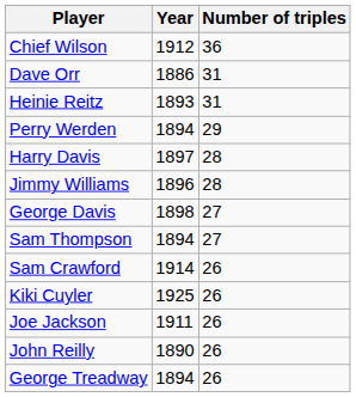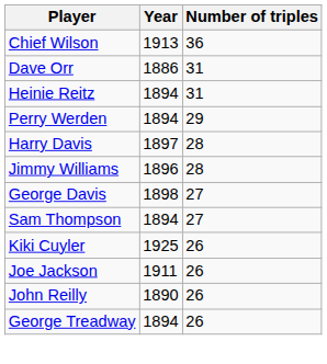 <table class="wikitable">
 <tr>
 <th>Player</th>
 <th>Year</th>
 <th>Number of triples</th>
 </tr>
 <tr>
 <td><a href='#'>Chief Wilson</a></td>
-<td>1912</td>
+<td>1913</td>
 <td>36</td>
 </tr>
 <tr>
 <td><a href='#'>Dave Orr</a></td>
 <td>1886</td>
 <td>31</td>
 </tr>
 <tr>
 <td><a href='#'>Heinie Reitz</a></td>
-<td>1893</td>
+<td>1894</td>
 <td>31</td>
 </tr>
 <tr>
 <td><a href='#'>Perry Werden</a></td>
 <td>1894</td>
 <td>29</td>
 </tr>
 <tr>
 <td><a href='#'>Harry Davis</a></td>
 <td>1897</td>
 <td>28</td>
 </tr>
 <tr>
 <td><a href='#'>Jimmy Williams</a></td>
 <td>1896</td>
 <td>28</td>
 </tr>
 <tr>
 <td><a href='#'>George Davis</a></td>
 <td>1898</td>
 <td>27</td>
 </tr>
 <tr>
 <td><a href='#'>Sam Thompson</a></td>
 <td>1894</td>
 <td>27</td>
 </tr>
 <tr>
-<td><a href='#'>Sam Crawford</a></td>
-<td>1914</td>
-<td>26</td>
-</tr>
-<tr>
 <td><a href='#'>Kiki Cuyler</a></td>
 <td>1925</td>
 <td>26</td>
 </tr>
 <tr>
 <td><a href='#'>Joe Jackson</a></td>
 <td>1911</td>
 <td>26</td>
 </tr>
 <tr>
 <td><a href='#'>John Reilly</a></td>
 <td>1890</td>
 <td>26</td>
 </tr>
 <tr>
 <td><a href='#'>George Treadway</a></td>
 <td>1894</td>
 <td>26</td>
 </tr>
 </table>
